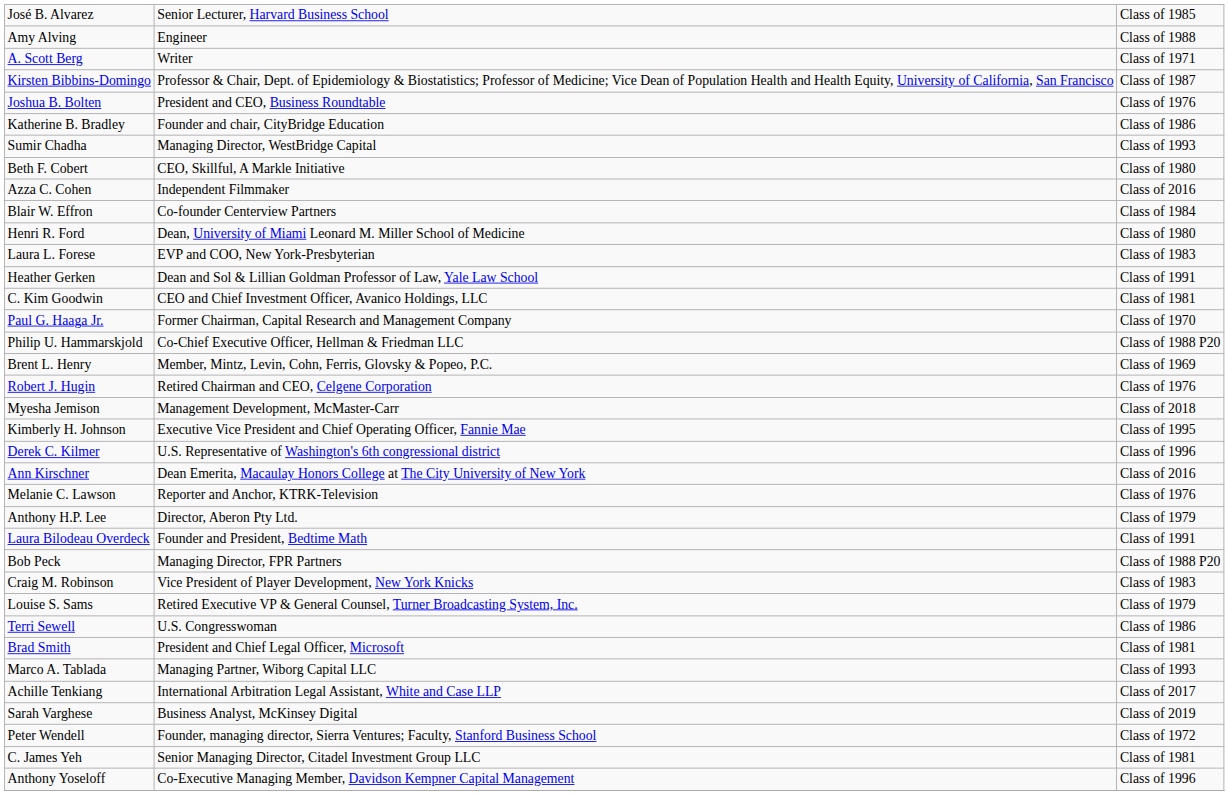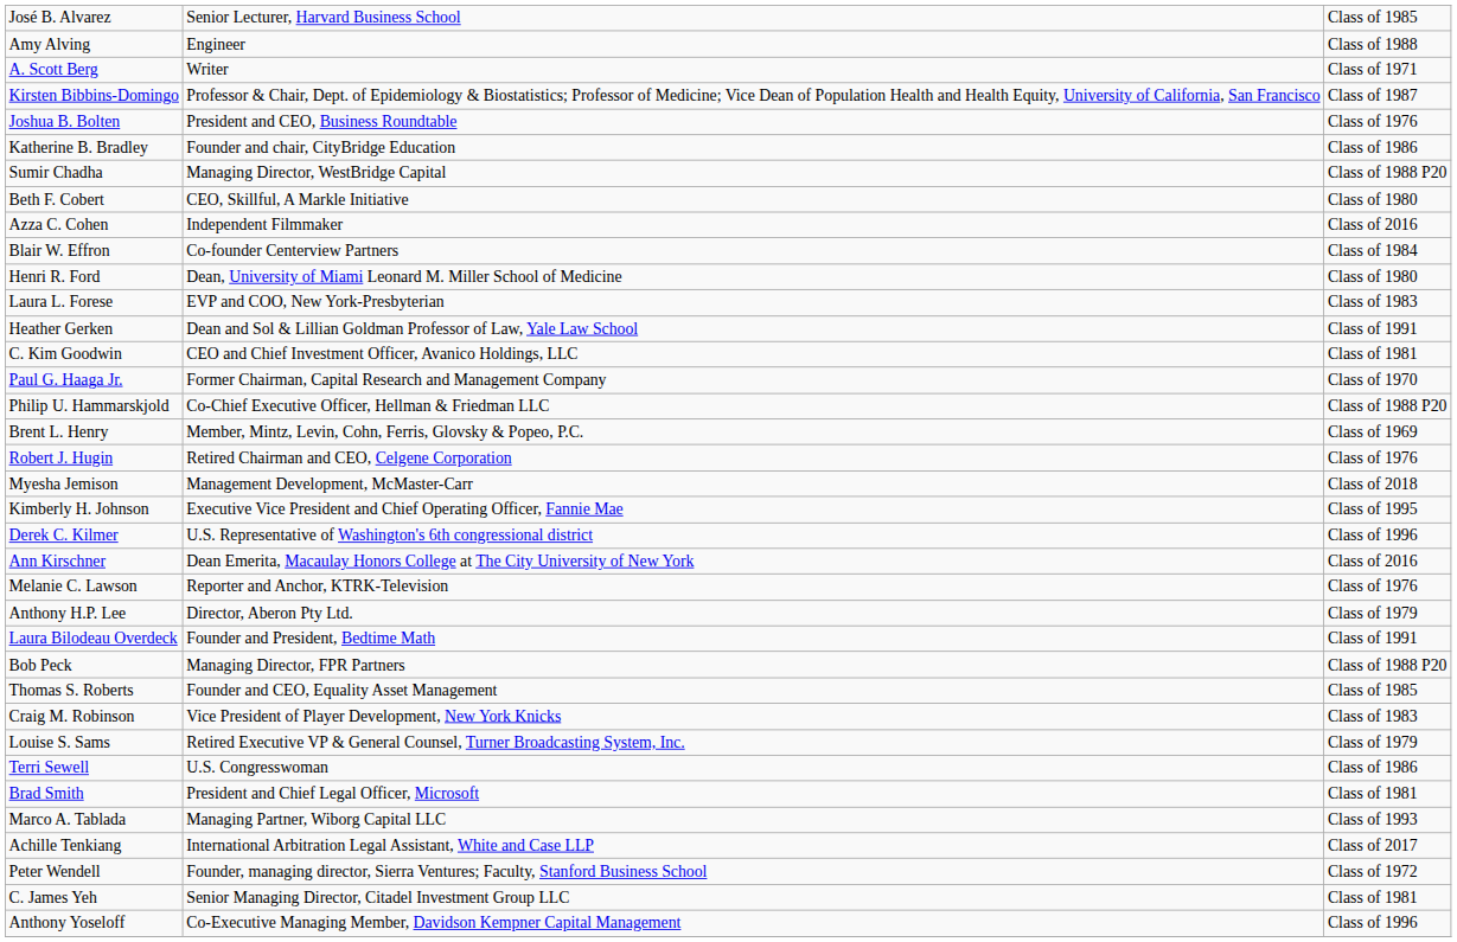 <table class="wikitable">
 <tr>
 <td>José B. Alvarez</td>
 <td>Senior Lecturer, <a href='#'>Harvard Business School</a></td>
 <td>Class of 1985</td>
 </tr>
 <tr>
 <td>Amy Alving</td>
 <td>Engineer</td>
 <td>Class of 1988</td>
 </tr>
 <tr>
 <td><a href='#'>A. Scott Berg</a></td>
 <td>Writer</td>
 <td>Class of 1971</td>
 </tr>
 <tr>
 <td><a href='#'>Kirsten Bibbins-Domingo</a></td>
 <td>Professor & Chair, Dept. of Epidemiology & Biostatistics; Professor of Medicine; Vice Dean of Population Health and Health Equity, <a href='#'>University of California</a>, <a href='#'>San Francisco</a></td>
 <td>Class of 1987</td>
 </tr>
 <tr>
 <td><a href='#'>Joshua B. Bolten</a></td>
 <td>President and CEO, <a href='#'>Business Roundtable</a></td>
 <td>Class of 1976</td>
 </tr>
 <tr>
 <td>Katherine B. Bradley</td>
 <td>Founder and chair, CityBridge Education</td>
 <td>Class of 1986</td>
 </tr>
 <tr>
 <td>Sumir Chadha</td>
 <td>Managing Director, WestBridge Capital</td>
-<td>Class of 1993</td>
+<td>Class of 1988 P20</td>
 </tr>
 <tr>
 <td>Beth F. Cobert</td>
 <td>CEO, Skillful, A Markle Initiative</td>
 <td>Class of 1980</td>
 </tr>
 <tr>
 <td>Azza C. Cohen</td>
 <td>Independent Filmmaker</td>
 <td>Class of 2016</td>
 </tr>
 <tr>
 <td>Blair W. Effron</td>
 <td>Co-founder Centerview Partners</td>
 <td>Class of 1984</td>
 </tr>
 <tr>
 <td>Henri R. Ford</td>
 <td>Dean, <a href='#'>University of Miami</a> Leonard M. Miller School of Medicine</td>
 <td>Class of 1980</td>
 </tr>
 <tr>
 <td>Laura L. Forese</td>
 <td>EVP and COO, New York-Presbyterian</td>
 <td>Class of 1983</td>
 </tr>
 <tr>
 <td>Heather Gerken</td>
 <td>Dean and Sol & Lillian Goldman Professor of Law, <a href='#'>Yale Law School</a></td>
 <td>Class of 1991</td>
 </tr>
 <tr>
 <td>C. Kim Goodwin</td>
 <td>CEO and Chief Investment Officer, Avanico Holdings, LLC</td>
 <td>Class of 1981</td>
 </tr>
 <tr>
 <td><a href='#'>Paul G. Haaga Jr.</a></td>
 <td>Former Chairman, Capital Research and Management Company</td>
 <td>Class of 1970</td>
 </tr>
 <tr>
 <td>Philip U. Hammarskjold</td>
 <td>Co-Chief Executive Officer, Hellman & Friedman LLC</td>
 <td>Class of 1988 P20</td>
 </tr>
 <tr>
 <td>Brent L. Henry</td>
 <td>Member, Mintz, Levin, Cohn, Ferris, Glovsky & Popeo, P.C.</td>
 <td>Class of 1969</td>
 </tr>
 <tr>
 <td><a href='#'>Robert J. Hugin</a></td>
 <td>Retired Chairman and CEO, <a href='#'>Celgene Corporation</a></td>
 <td>Class of 1976</td>
 </tr>
 <tr>
 <td>Myesha Jemison</td>
 <td>Management Development, McMaster-Carr</td>
 <td>Class of 2018</td>
 </tr>
 <tr>
 <td>Kimberly H. Johnson</td>
 <td>Executive Vice President and Chief Operating Officer, <a href='#'>Fannie Mae</a></td>
 <td>Class of 1995</td>
 </tr>
 <tr>
 <td><a href='#'>Derek C. Kilmer</a></td>
 <td>U.S. Representative of <a href='#'>Washington's 6th congressional district</a></td>
 <td>Class of 1996</td>
 </tr>
 <tr>
 <td><a href='#'>Ann Kirschner</a></td>
 <td>Dean Emerita, <a href='#'>Macaulay Honors College</a> at <a href='#'>The City University of New York</a></td>
 <td>Class of 2016</td>
 </tr>
 <tr>
 <td>Melanie C. Lawson</td>
 <td>Reporter and Anchor, KTRK-Television</td>
 <td>Class of 1976</td>
 </tr>
 <tr>
 <td>Anthony H.P. Lee</td>
 <td>Director, Aberon Pty Ltd.</td>
 <td>Class of 1979</td>
 </tr>
 <tr>
 <td><a href='#'>Laura Bilodeau Overdeck</a></td>
 <td>Founder and President, <a href='#'>Bedtime Math</a></td>
 <td>Class of 1991</td>
 </tr>
 <tr>
 <td>Bob Peck</td>
 <td>Managing Director, FPR Partners</td>
 <td>Class of 1988 P20</td>
 </tr>
 <tr>
+<td>Thomas S. Roberts</td>
+<td>Founder and CEO, Equality Asset Management</td>
+<td>Class of 1985</td>
+</tr>
+<tr>
 <td>Craig M. Robinson</td>
 <td>Vice President of Player Development, <a href='#'>New York Knicks</a></td>
 <td>Class of 1983</td>
 </tr>
 <tr>
 <td>Louise S. Sams</td>
 <td>Retired Executive VP & General Counsel, <a href='#'>Turner Broadcasting System, Inc.</a></td>
 <td>Class of 1979</td>
 </tr>
 <tr>
 <td><a href='#'>Terri Sewell</a></td>
 <td>U.S. Congresswoman</td>
 <td>Class of 1986</td>
 </tr>
 <tr>
 <td><a href='#'>Brad Smith</a></td>
 <td>President and Chief Legal Officer, <a href='#'>Microsoft</a></td>
 <td>Class of 1981</td>
 </tr>
 <tr>
 <td>Marco A. Tablada</td>
 <td>Managing Partner, Wiborg Capital LLC</td>
 <td>Class of 1993</td>
 </tr>
 <tr>
 <td>Achille Tenkiang</td>
 <td>International Arbitration Legal Assistant, <a href='#'>White and Case LLP</a></td>
 <td>Class of 2017</td>
 </tr>
 <tr>
-<td>Sarah Varghese</td>
-<td>Business Analyst, McKinsey Digital</td>
-<td>Class of 2019</td>
-</tr>
-<tr>
 <td>Peter Wendell</td>
 <td>Founder, managing director, Sierra Ventures; Faculty, <a href='#'>Stanford Business School</a></td>
 <td>Class of 1972</td>
 </tr>
 <tr>
 <td>C. James Yeh</td>
 <td>Senior Managing Director, Citadel Investment Group LLC</td>
 <td>Class of 1981</td>
 </tr>
 <tr>
 <td>Anthony Yoseloff</td>
 <td>Co-Executive Managing Member, <a href='#'>Davidson Kempner Capital Management</a></td>
 <td>Class of 1996</td>
 </tr>
 <tr>
 </tr>
 </table>
